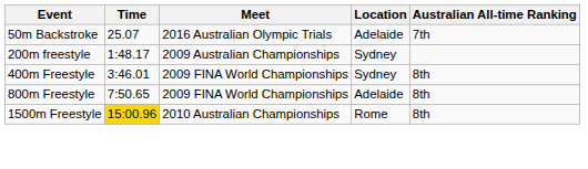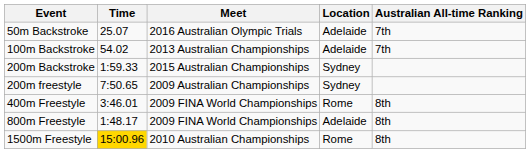 <table class="wikitable">
 <tr>
 <th>Event</th>
 <th>Time</th>
 <th>Meet</th>
 <th>Location</th>
 <th>Australian All-time Ranking</th>
 </tr>
 <tr>
 <td>50m Backstroke</td>
 <td>25.07</td>
 <td>2016 Australian Olympic Trials</td>
 <td>Adelaide</td>
 <td>7th</td>
 </tr>
 <tr>
+<td>100m Backstroke</td>
+<td>54.02</td>
+<td>2013 Australian Championships</td>
+<td>Adelaide</td>
+<td>7th</td>
+</tr>
+<tr>
+<td>200m Backstroke</td>
+<td>1:59.33</td>
+<td>2015 Australian Championships</td>
+<td>Sydney</td>
+<td></td>
+</tr>
+<tr>
 <td>200m freestyle</td>
-<td>1:48.17</td>
+<td>7:50.65</td>
 <td>2009 Australian Championships</td>
 <td>Sydney</td>
 <td></td>
 </tr>
 <tr>
 <td>400m Freestyle</td>
 <td>3:46.01</td>
 <td>2009 FINA World Championships</td>
-<td>Sydney</td>
+<td>Rome</td>
 <td>8th</td>
 </tr>
 <tr>
 <td>800m Freestyle</td>
-<td>7:50.65</td>
+<td>1:48.17</td>
 <td>2009 FINA World Championships</td>
 <td>Adelaide</td>
 <td>8th</td>
 </tr>
 <tr>
 <td>1500m Freestyle</td>
 <td style="background: gold;">15:00.96</td>
 <td>2010 Australian Championships</td>
 <td>Rome</td>
 <td>8th</td>
 </tr>
 </table>
